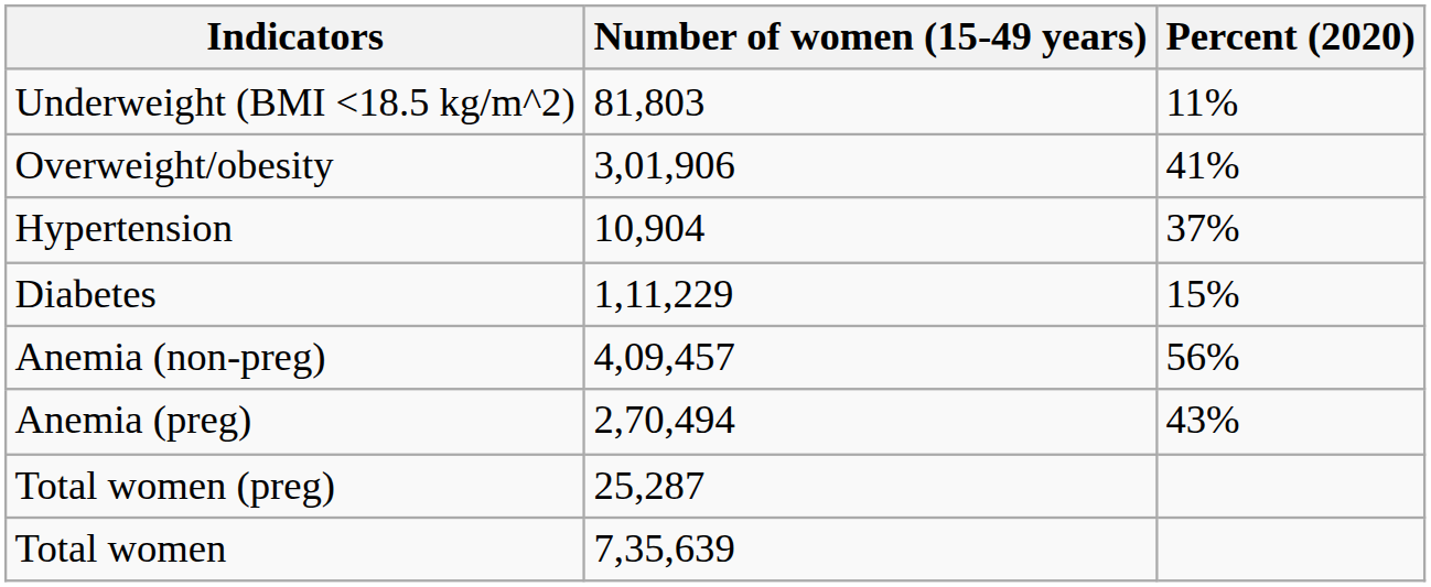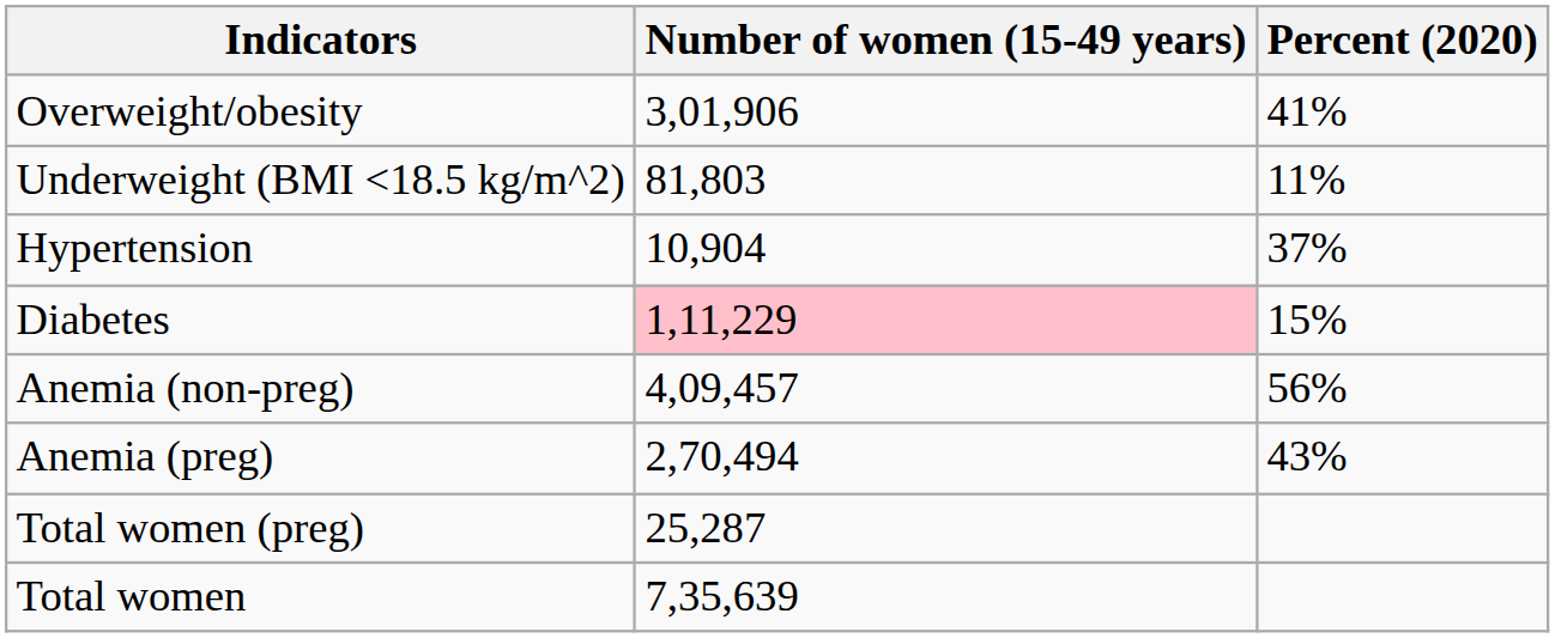 <table class="wikitable sortable">
 <tr>
 <th>Indicators</th>
 <th>Number of women (15-49 years)</th>
 <th>Percent (2020)</th>
 </tr>
 <tr>
+<td>Overweight/obesity</td>
+<td>3,01,906</td>
+<td>41%</td>
+</tr>
+<tr>
 <td>Underweight (BMI <18.5 kg/m^2)</td>
 <td>81,803</td>
 <td>11%</td>
-</tr>
-<tr>
-<td>Overweight/obesity</td>
-<td>3,01,906</td>
-<td>41%</td>
 </tr>
 <tr>
 <td>Hypertension</td>
 <td>10,904</td>
 <td>37%</td>
 </tr>
 <tr>
 <td>Diabetes</td>
-<td>1,11,229</td>
+<td style="background: pink;">1,11,229</td>
 <td>15%</td>
 </tr>
 <tr>
 <td>Anemia (non-preg)</td>
 <td>4,09,457</td>
 <td>56%</td>
 </tr>
 <tr>
 <td>Anemia (preg)</td>
 <td>2,70,494</td>
 <td>43%</td>
 </tr>
 <tr>
 <td>Total women (preg)</td>
 <td>25,287</td>
 <td></td>
 </tr>
 <tr>
 <td>Total women</td>
 <td>7,35,639</td>
 <td></td>
 </tr>
 </table>
